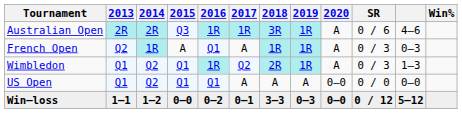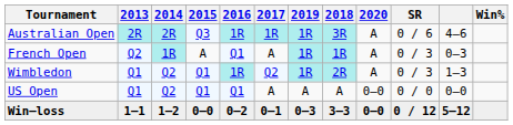 <table class=wikitable style="text-align:center;">
 <tr>
 <th>Tournament</th>
 <th><a href='#'>2013</a></th>
 <th><a href='#'>2014</a></th>
 <th><a href='#'>2015</a></th>
 <th><a href='#'>2016</a></th>
 <th><a href='#'>2017</a></th>
+<th><a href='#'>2019</a></th>
 <th><a href='#'>2018</a></th>
-<th><a href='#'>2019</a></th>
 <th><a href='#'>2020</a></th>
 <th>SR</th>
 <th></th>
 <th>Win%</th>
 </tr>
 <tr>
 <td align=left><a href='#'>Australian Open</a></td>
 <td bgcolor=afeeee><a href='#'>2R</a></td>
 <td bgcolor=afeeee><a href='#'>2R</a></td>
 <td bgcolor=f0f8ff><a href='#'>Q3</a></td>
 <td bgcolor=afeeee><a href='#'>1R</a></td>
 <td bgcolor=afeeee><a href='#'>1R</a></td>
+<td bgcolor=afeeee><a href='#'>1R</a></td>
 <td bgcolor=afeeee><a href='#'>3R</a></td>
-<td bgcolor=afeeee><a href='#'>1R</a></td>
 <td>A</td>
 <td>0 / 6</td>
 <td>4–6</td>
 <td></td>
 </tr>
 <tr>
 <td align=left><a href='#'>French Open</a></td>
 <td bgcolor=f0f8ff><a href='#'>Q2</a></td>
 <td bgcolor=afeeee><a href='#'>1R</a></td>
 <td>A</td>
 <td bgcolor=f0f8ff><a href='#'>Q1</a></td>
 <td>A</td>
 <td bgcolor=afeeee><a href='#'>1R</a></td>
 <td bgcolor=afeeee><a href='#'>1R</a></td>
 <td>A</td>
 <td>0 / 3</td>
 <td>0–3</td>
 <td></td>
 </tr>
 <tr>
 <td align=left><a href='#'>Wimbledon</a></td>
 <td bgcolor=f0f8ff><a href='#'>Q1</a></td>
 <td bgcolor=f0f8ff><a href='#'>Q2</a></td>
 <td bgcolor=f0f8ff><a href='#'>Q1</a></td>
 <td bgcolor=afeeee><a href='#'>1R</a></td>
 <td bgcolor=f0f8ff><a href='#'>Q2</a></td>
+<td bgcolor=afeeee><a href='#'>1R</a></td>
 <td bgcolor=afeeee><a href='#'>2R</a></td>
-<td bgcolor=afeeee><a href='#'>1R</a></td>
 <td>A</td>
 <td>0 / 3</td>
 <td>1–3</td>
 <td></td>
 </tr>
 <tr>
 <td align=left><a href='#'>US Open</a></td>
 <td bgcolor=f0f8ff><a href='#'>Q1</a></td>
 <td bgcolor=f0f8ff><a href='#'>Q2</a></td>
 <td bgcolor=f0f8ff><a href='#'>Q1</a></td>
 <td bgcolor=f0f8ff><a href='#'>Q1</a></td>
 <td>A</td>
 <td>A</td>
 <td>A</td>
 <td>0–0</td>
 <td>0 / 0</td>
 <td>0–0</td>
 <td></td>
 </tr>
 <tr style="background:#efefef; font-weight:bold;">
 <td align=left>Win–loss</td>
 <td>1–1</td>
 <td>1–2</td>
 <td>0–0</td>
 <td>0–2</td>
 <td>0–1</td>
+<td>0–3</td>
 <td>3–3</td>
-<td>0–3</td>
 <td>0–0</td>
 <td>0 / 12</td>
 <td>5–12</td>
 <td></td>
 </tr>
 </table>
